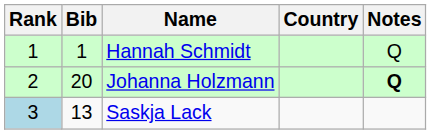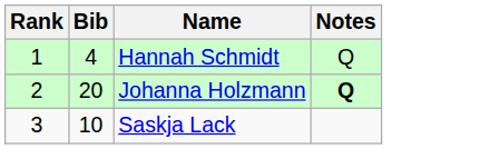 <table class="wikitable" style="text-align:center;">
 <tr>
 <th>Rank</th>
 <th>Bib</th>
 <th>Name</th>
-<th>Country</th>
 <th>Notes</th>
 </tr>
 <tr bgcolor=ccffcc>
 <td>1</td>
-<td>1</td>
+<td>4</td>
 <td align=left><a href='#'>Hannah Schmidt</a></td>
-<td align=left></td>
 <td>Q</td>
 </tr>
 <tr bgcolor=ccffcc>
 <td>2</td>
 <td>20</td>
 <td align=left><a href='#'>Johanna Holzmann</a></td>
-<td align=left></td>
 <td><strong>Q</strong></td>
 </tr>
 <tr>
-<td style="background: lightblue;">3</td>
-<td>13</td>
+<td>3</td>
+<td>10</td>
 <td align=left><a href='#'>Saskja Lack</a></td>
-<td align=left></td>
 <td></td>
 </tr>
 </table>
